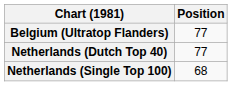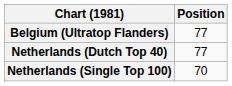 <table class="wikitable sortable plainrowheaders" style="text-align:center">
 <tr>
 <th>Chart (1981)</th>
 <th>Position</th>
 </tr>
 <tr>
 <th scope="row">Belgium (Ultratop Flanders)</th>
 <td>77</td>
 </tr>
 <tr>
 <th scope="row">Netherlands (Dutch Top 40)</th>
 <td>77</td>
 </tr>
 <tr>
 <th scope="row">Netherlands (Single Top 100)</th>
-<td>68</td>
+<td>70</td>
 </tr>
 </table>
